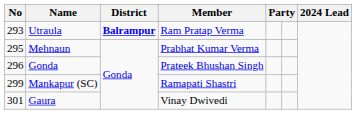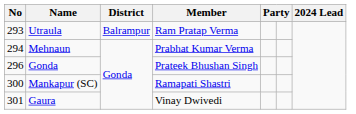 <table class="wikitable sortable">
 <tr>
 <th>No</th>
 <th>Name</th>
 <th>District</th>
 <th>Member</th>
 <th colspan="2">Party</th>
 <th colspan="2">2024 Lead</th>
 </tr>
 <tr>
 <td>293</td>
 <td><a href='#'>Utraula</a></td>
-<td><strong><a href='#'>Balrampur</a></strong></td>
+<td><a href='#'>Balrampur</a></td>
 <td><a href='#'>Ram Pratap Verma</a></td>
 <td></td>
 <td></td>
 </tr>
 <tr>
-<td>295</td>
+<td>294</td>
 <td><a href='#'>Mehnaun</a></td>
 <td rowspan="4"><a href='#'>Gonda</a></td>
 <td><a href='#'>Prabhat Kumar Verma</a></td>
 <td></td>
 <td></td>
 </tr>
 <tr>
 <td>296</td>
 <td><a href='#'>Gonda</a></td>
 <td><a href='#'>Prateek Bhushan Singh</a></td>
 <td></td>
 <td></td>
 </tr>
 <tr>
-<td>299</td>
+<td>300</td>
 <td><a href='#'>Mankapur</a> (SC)</td>
 <td><a href='#'>Ramapati Shastri</a></td>
 <td></td>
 <td></td>
 </tr>
 <tr>
 <td>301</td>
 <td><a href='#'>Gaura</a></td>
 <td>Vinay Dwivedi</td>
 <td></td>
 <td></td>
 </tr>
 </table>
